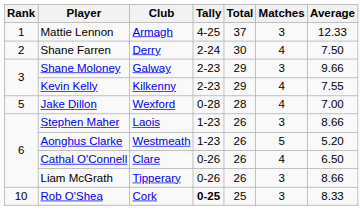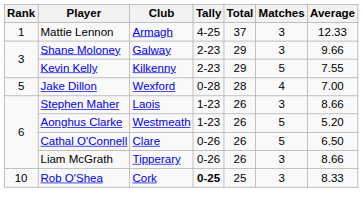 <table class="wikitable">
 <tr>
 <th>Rank</th>
 <th>Player</th>
 <th>Club</th>
 <th>Tally</th>
 <th>Total</th>
 <th>Matches</th>
 <th>Average</th>
 </tr>
 <tr>
 <td rowspan=1 align=center>1</td>
 <td>Mattie Lennon</td>
 <td><a href='#'>Armagh</a></td>
 <td align=center>4-25</td>
 <td align=center>37</td>
 <td align=center>3</td>
 <td align=center>12.33</td>
 </tr>
 <tr>
-<td rowspan=1 align=center>2</td>
-<td>Shane Farren</td>
-<td><a href='#'>Derry</a></td>
-<td align=center>2-24</td>
-<td align=center>30</td>
-<td align=center>4</td>
-<td align=center>7.50</td>
-</tr>
-<tr>
 <td rowspan=2 align=center>3</td>
 <td><a href='#'>Shane Moloney</a></td>
 <td><a href='#'>Galway</a></td>
 <td align=center>2-23</td>
 <td align=center>29</td>
 <td align=center>3</td>
 <td align=center>9.66</td>
 </tr>
 <tr>
 <td><a href='#'>Kevin Kelly</a></td>
 <td><a href='#'>Kilkenny</a></td>
 <td align=center>2-23</td>
 <td align=center>29</td>
-<td align=center>4</td>
+<td align=center>5</td>
 <td align=center>7.55</td>
 </tr>
 <tr>
 <td rowspan=1 align=center>5</td>
 <td><a href='#'>Jake Dillon</a></td>
 <td><a href='#'>Wexford</a></td>
 <td align=center>0-28</td>
 <td align=center>28</td>
 <td align=center>4</td>
 <td align=center>7.00</td>
 </tr>
 <tr>
 <td rowspan=4 align=center>6</td>
 <td><a href='#'>Stephen Maher</a></td>
 <td><a href='#'>Laois</a></td>
 <td align=center>1-23</td>
 <td align=center>26</td>
 <td align=center>3</td>
 <td align=center>8.66</td>
 </tr>
 <tr>
 <td><a href='#'>Aonghus Clarke</a></td>
 <td><a href='#'>Westmeath</a></td>
 <td align=center>1-23</td>
 <td align=center>26</td>
 <td align=center>5</td>
 <td align=center>5.20</td>
 </tr>
 <tr>
 <td><a href='#'>Cathal O'Connell</a></td>
 <td><a href='#'>Clare</a></td>
 <td align=center>0-26</td>
 <td align=center>26</td>
-<td align=center>4</td>
+<td align=center>5</td>
 <td align=center>6.50</td>
 </tr>
 <tr>
 <td>Liam McGrath</td>
 <td><a href='#'>Tipperary</a></td>
 <td align=center>0-26</td>
 <td align=center>26</td>
 <td align=center>3</td>
 <td align=center>8.66</td>
 </tr>
 <tr>
 <td rowspan=1 align=center>10</td>
 <td><a href='#'>Rob O'Shea</a></td>
 <td><a href='#'>Cork</a></td>
 <td align=center><strong>0-25</strong></td>
 <td align=center>25</td>
 <td align=center>3</td>
 <td align=center>8.33</td>
 </tr>
 </table>
